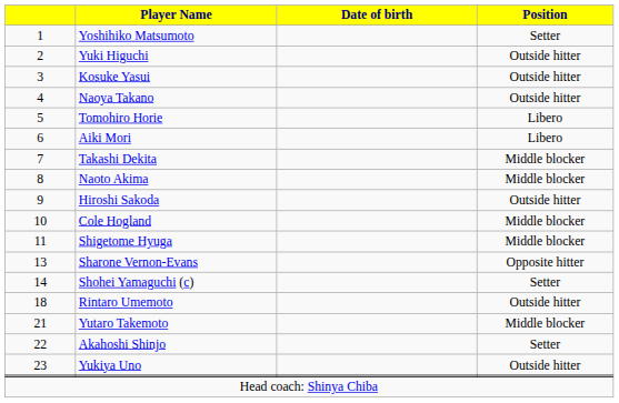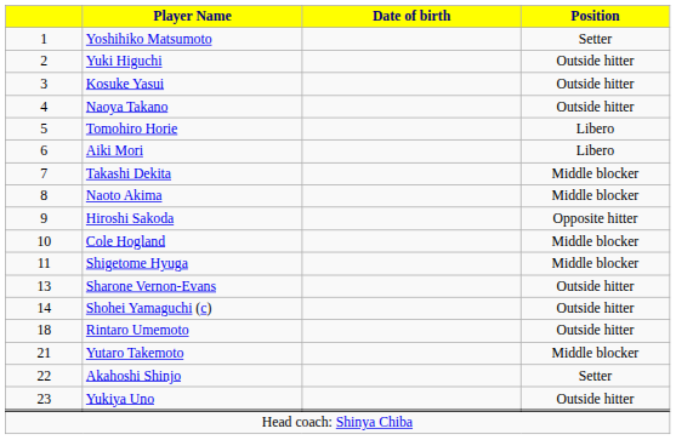 <table class="wikitable plainrowheaders collapsible " style="text-align:center">
 <tr>
 <th style="width:5em; color:#000080; background-color:yellow"></th>
 <th style="width:15em; color:#000080; background-color:yellow">Player Name</th>
 <th style="width:15em; color:#000080; background-color:yellow">Date of birth</th>
 <th style="width:10em; color:#000080; background-color:yellow">Position</th>
 </tr>
 <tr>
 <td>1</td>
 <td align=left> <a href='#'>Yoshihiko Matsumoto</a></td>
 <td align=right></td>
 <td>Setter</td>
 </tr>
 <tr>
 <td>2</td>
 <td align=left> <a href='#'>Yuki Higuchi</a></td>
 <td align=right></td>
 <td>Outside hitter</td>
 </tr>
 <tr>
 <td>3</td>
 <td align=left> <a href='#'>Kosuke Yasui</a></td>
 <td align=right></td>
 <td>Outside hitter</td>
 </tr>
 <tr>
 <td>4</td>
 <td align=left> <a href='#'>Naoya Takano</a></td>
 <td align=right></td>
 <td>Outside hitter</td>
 </tr>
 <tr>
 <td>5</td>
 <td align=left> <a href='#'>Tomohiro Horie</a></td>
 <td align=right></td>
 <td>Libero</td>
 </tr>
 <tr>
 <td>6</td>
 <td align=left> <a href='#'>Aiki Mori</a></td>
 <td align=right></td>
 <td>Libero</td>
 </tr>
 <tr>
 <td>7</td>
 <td align=left> <a href='#'>Takashi Dekita</a></td>
 <td align=right></td>
 <td>Middle blocker</td>
 </tr>
 <tr>
 <td>8</td>
 <td align=left> <a href='#'>Naoto Akima</a></td>
 <td align=right></td>
 <td>Middle blocker</td>
 </tr>
 <tr>
 <td>9</td>
 <td align=left> <a href='#'>Hiroshi Sakoda</a></td>
 <td align=right></td>
-<td>Outside hitter</td>
+<td>Opposite hitter</td>
 </tr>
 <tr>
 <td>10</td>
 <td align=left> <a href='#'>Cole Hogland</a></td>
 <td align=right></td>
 <td>Middle blocker</td>
 </tr>
 <tr>
 <td>11</td>
 <td align=left> <a href='#'>Shigetome Hyuga</a></td>
 <td align=right></td>
 <td>Middle blocker</td>
 </tr>
 <tr>
 <td>13</td>
 <td align=left> <a href='#'>Sharone Vernon-Evans</a></td>
 <td align=right></td>
-<td>Opposite hitter</td>
+<td>Outside hitter</td>
 </tr>
 <tr>
 <td>14</td>
 <td align=left> <a href='#'>Shohei Yamaguchi</a> (<a href='#'>c</a>)</td>
 <td align=right></td>
-<td>Setter</td>
+<td>Outside hitter</td>
 </tr>
 <tr>
 <td>18</td>
 <td align=left> <a href='#'>Rintaro Umemoto</a></td>
 <td align=right></td>
 <td>Outside hitter</td>
 </tr>
 <tr>
 <td>21</td>
 <td align=left> <a href='#'>Yutaro Takemoto</a></td>
 <td align=right></td>
 <td>Middle blocker</td>
 </tr>
 <tr>
 <td>22</td>
 <td align=left> <a href='#'>Akahoshi Shinjo</a></td>
 <td align=right></td>
 <td>Setter</td>
 </tr>
 <tr>
 <td>23</td>
 <td align=left> <a href='#'>Yukiya Uno</a></td>
 <td align=right></td>
 <td>Outside hitter</td>
 </tr>
 <tr>
 <td style="border-top:double;"colspan=4>Head coach:  <a href='#'>Shinya Chiba</a></td>
 </tr>
 </table>
